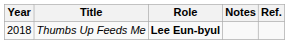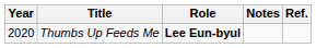 <table class="wikitable plainrowheaders" style="text-align:center;">
 <tr>
 <th>Year</th>
 <th>Title</th>
 <th>Role</th>
 <th>Notes</th>
 <th>Ref.</th>
 </tr>
 <tr>
-<td>2018</td>
+<td>2020</td>
 <td><em>Thumbs Up Feeds Me</em></td>
 <td><strong>Lee Eun-byul</strong></td>
 <td></td>
 <td></td>
 </tr>
 </table>
